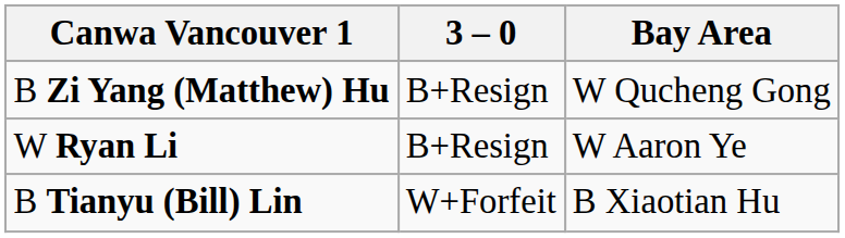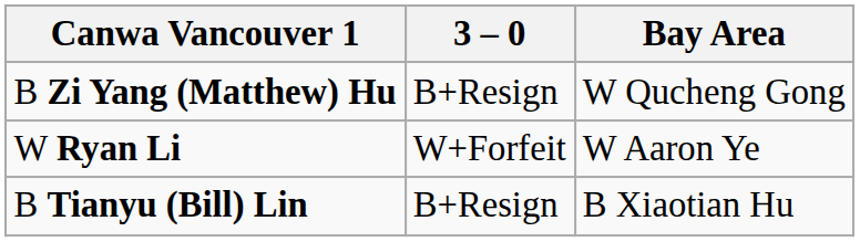 <table class="wikitable">
 <tr>
 <th>Canwa Vancouver 1</th>
 <th>3 – 0</th>
 <th>Bay Area</th>
 </tr>
 <tr>
 <td>B <strong>Zi Yang (Matthew) Hu</strong></td>
 <td>B+Resign</td>
 <td>W Qucheng Gong</td>
 </tr>
 <tr>
 <td>W <strong>Ryan Li</strong></td>
-<td>B+Resign</td>
+<td>W+Forfeit</td>
 <td>W Aaron Ye</td>
 </tr>
 <tr>
 <td>B <strong>Tianyu (Bill) Lin</strong></td>
-<td>W+Forfeit</td>
+<td>B+Resign</td>
 <td>B Xiaotian Hu</td>
 </tr>
 </table>
